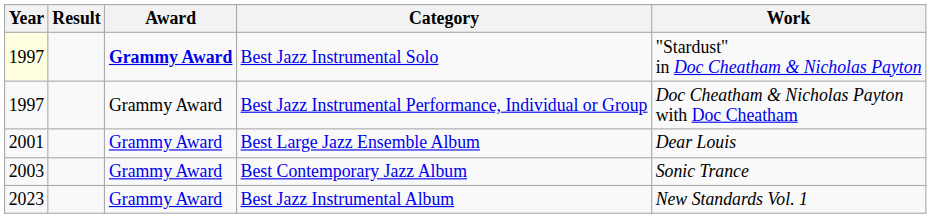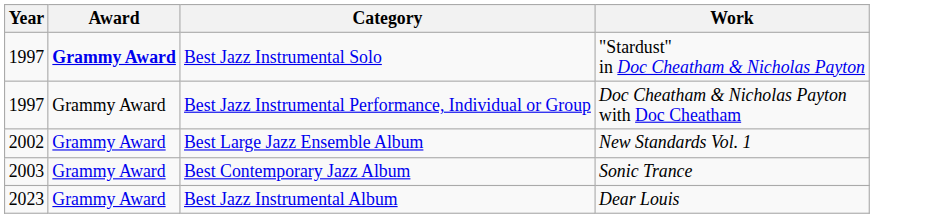 <table class="wikitable">
 <tr>
 <th>Year</th>
-<th>Result</th>
 <th>Award</th>
 <th>Category</th>
 <th>Work</th>
 </tr>
 <tr>
-<td style="background: lightyellow;">1997</td>
-<td></td>
+<td>1997</td>
 <td><strong><a href='#'>Grammy Award</a></strong></td>
 <td><a href='#'>Best Jazz Instrumental Solo</a></td>
 <td>"Stardust" <br>in <em><a href='#'>Doc Cheatham & Nicholas Payton</a></em></td>
 </tr>
 <tr>
 <td>1997</td>
-<td></td>
 <td>Grammy Award</td>
 <td><a href='#'>Best Jazz Instrumental Performance, Individual or Group</a></td>
 <td><em>Doc Cheatham & Nicholas Payton</em> <br>with <a href='#'>Doc Cheatham</a></td>
 </tr>
 <tr>
-<td>2001</td>
-<td></td>
+<td>2002</td>
 <td><a href='#'>Grammy Award</a></td>
 <td><a href='#'>Best Large Jazz Ensemble Album</a></td>
-<td><em>Dear Louis</em></td>
+<td><em>New Standards Vol. 1</em> <br></td>
 </tr>
 <tr>
 <td>2003</td>
-<td></td>
 <td><a href='#'>Grammy Award</a></td>
 <td><a href='#'>Best Contemporary Jazz Album</a></td>
 <td><em>Sonic Trance</em></td>
 </tr>
 <tr>
 <td>2023</td>
-<td></td>
 <td><a href='#'>Grammy Award</a></td>
 <td><a href='#'>Best Jazz Instrumental Album</a></td>
-<td><em>New Standards Vol. 1</em> <br></td>
+<td><em>Dear Louis</em></td>
 </tr>
 </table>
